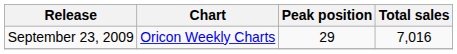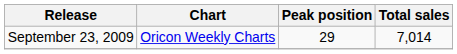 <table class="wikitable">
 <tr>
 <th>Release</th>
 <th>Chart</th>
 <th>Peak position</th>
 <th>Total sales</th>
 </tr>
 <tr>
 <td align="left">September 23, 2009</td>
 <td align="left"><a href='#'>Oricon Weekly Charts</a></td>
 <td align="center">29</td>
-<td align="center">7,016</td>
+<td align="center">7,014</td>
 </tr>
 <tr>
 </tr>
 </table>
